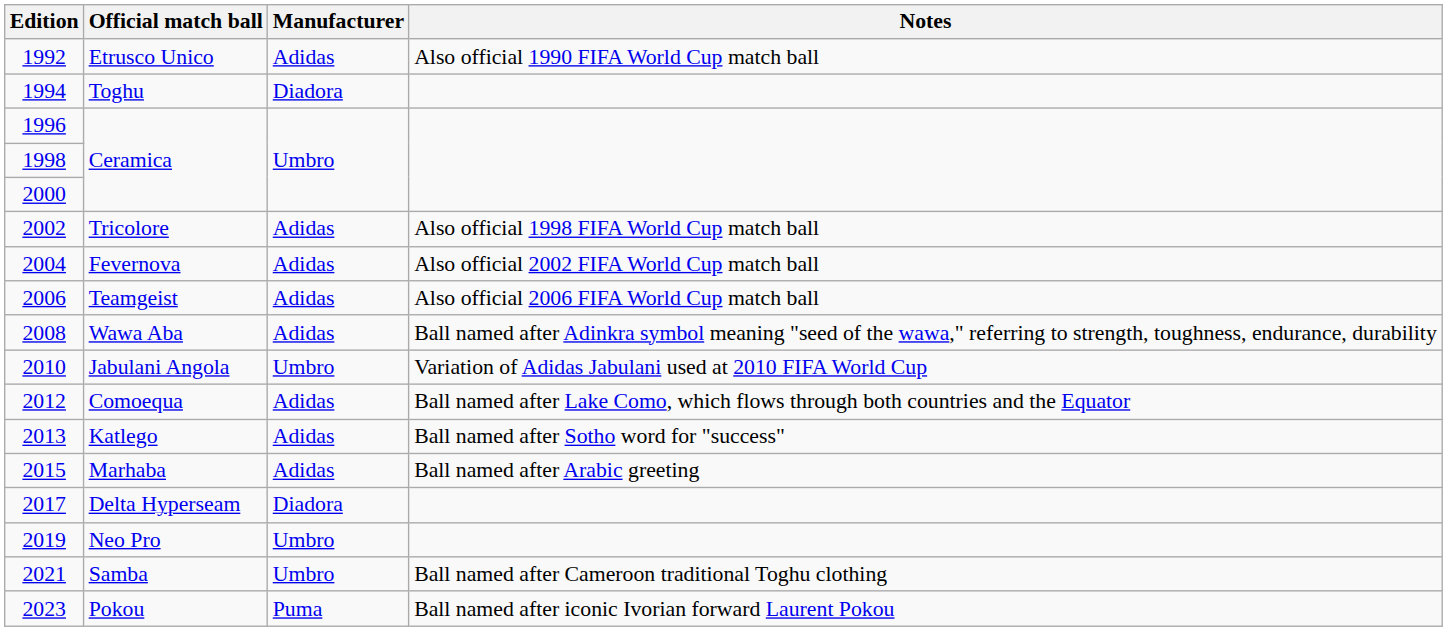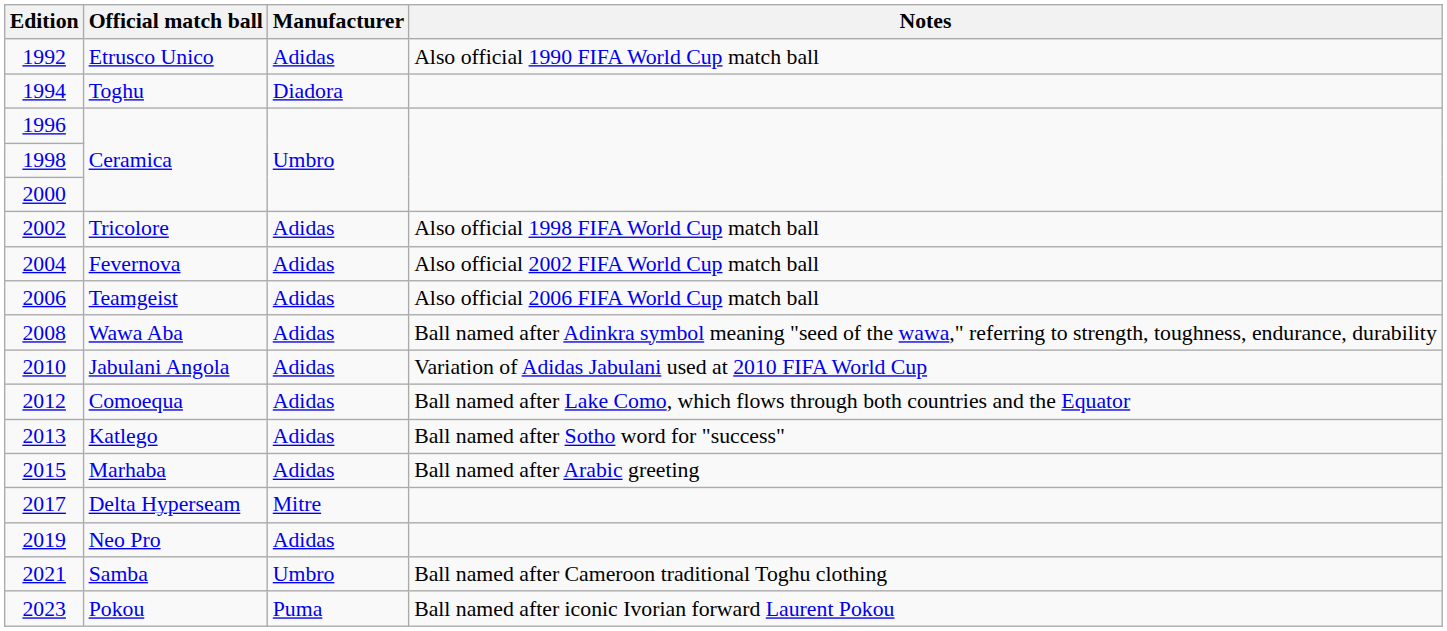 <table class="wikitable sortable" style="vertical-align:top;">
 <tr>
 <th>Edition</th>
 <th>Official match ball</th>
 <th>Manufacturer</th>
 <th>Notes</th>
 </tr>
 <tr>
 <td align=center><a href='#'>1992</a></td>
 <td><a href='#'>Etrusco Unico</a></td>
 <td><a href='#'>Adidas</a></td>
 <td>Also official <a href='#'>1990 FIFA World Cup</a> match ball</td>
 </tr>
 <tr>
 <td align=center><a href='#'>1994</a></td>
 <td><a href='#'>Toghu</a></td>
 <td><a href='#'>Diadora</a></td>
 <td></td>
 </tr>
 <tr>
 <td align=center><a href='#'>1996</a></td>
 <td rowspan="3"><a href='#'>Ceramica</a></td>
 <td rowspan="3"><a href='#'>Umbro</a></td>
 <td rowspan="3"></td>
 </tr>
 <tr>
 <td align=center><a href='#'>1998</a></td>
 </tr>
 <tr>
 <td align=center><a href='#'>2000</a></td>
 </tr>
 <tr>
 <td align=center><a href='#'>2002</a></td>
 <td><a href='#'>Tricolore</a></td>
 <td><a href='#'>Adidas</a></td>
 <td>Also official <a href='#'>1998 FIFA World Cup</a> match ball</td>
 </tr>
 <tr>
 <td align=center><a href='#'>2004</a></td>
 <td><a href='#'>Fevernova</a></td>
 <td><a href='#'>Adidas</a></td>
 <td>Also official <a href='#'>2002 FIFA World Cup</a> match ball</td>
 </tr>
 <tr>
 <td align=center><a href='#'>2006</a></td>
 <td><a href='#'>Teamgeist</a></td>
 <td><a href='#'>Adidas</a></td>
 <td>Also official <a href='#'>2006 FIFA World Cup</a> match ball</td>
 </tr>
 <tr>
 <td align=center><a href='#'>2008</a></td>
 <td><a href='#'>Wawa Aba</a></td>
 <td><a href='#'>Adidas</a></td>
 <td>Ball named after <a href='#'>Adinkra symbol</a> meaning "seed of the <a href='#'>wawa</a>," referring to strength, toughness, endurance, durability</td>
 </tr>
 <tr>
 <td align=center><a href='#'>2010</a></td>
 <td><a href='#'>Jabulani Angola</a></td>
-<td><a href='#'>Umbro</a></td>
+<td><a href='#'>Adidas</a></td>
 <td>Variation of <a href='#'>Adidas Jabulani</a> used at <a href='#'>2010 FIFA World Cup</a></td>
 </tr>
 <tr>
 <td align=center><a href='#'>2012</a></td>
 <td><a href='#'>Comoequa</a></td>
 <td><a href='#'>Adidas</a></td>
 <td>Ball named after <a href='#'>Lake Como</a>, which flows through both countries and the <a href='#'>Equator</a></td>
 </tr>
 <tr>
 <td align=center><a href='#'>2013</a></td>
 <td><a href='#'>Katlego</a></td>
 <td><a href='#'>Adidas</a></td>
 <td>Ball named after <a href='#'>Sotho</a> word for "success"</td>
 </tr>
 <tr>
 <td align="center"><a href='#'>2015</a></td>
 <td><a href='#'>Marhaba</a></td>
 <td><a href='#'>Adidas</a></td>
 <td>Ball named after <a href='#'>Arabic</a> greeting</td>
 </tr>
 <tr>
 <td align="center"><a href='#'>2017</a></td>
 <td><a href='#'>Delta Hyperseam</a></td>
-<td><a href='#'>Diadora</a></td>
+<td><a href='#'>Mitre</a></td>
 <td></td>
 </tr>
 <tr>
 <td align="center"><a href='#'>2019</a></td>
 <td><a href='#'>Neo Pro</a></td>
-<td><a href='#'>Umbro</a></td>
+<td><a href='#'>Adidas</a></td>
 <td></td>
 </tr>
 <tr>
 <td align="center"><a href='#'>2021</a></td>
 <td><a href='#'>Samba</a></td>
 <td><a href='#'>Umbro</a></td>
 <td>Ball named after Cameroon traditional Toghu clothing</td>
 </tr>
 <tr>
 <td align="center"><a href='#'>2023</a></td>
 <td><a href='#'>Pokou</a></td>
 <td><a href='#'>Puma</a></td>
 <td>Ball named after iconic Ivorian forward <a href='#'>Laurent Pokou</a></td>
 </tr>
 </table>
